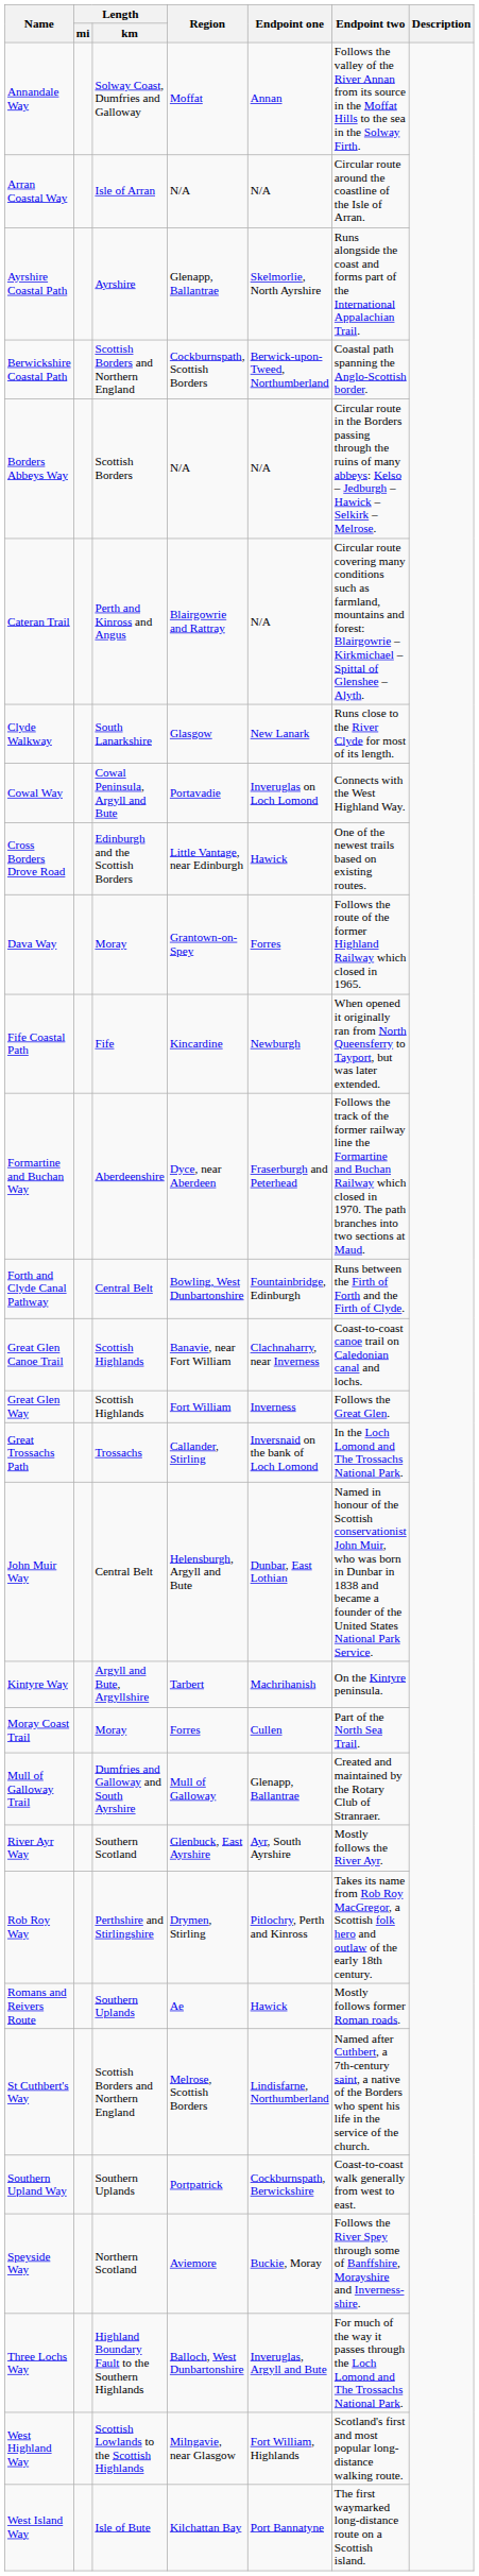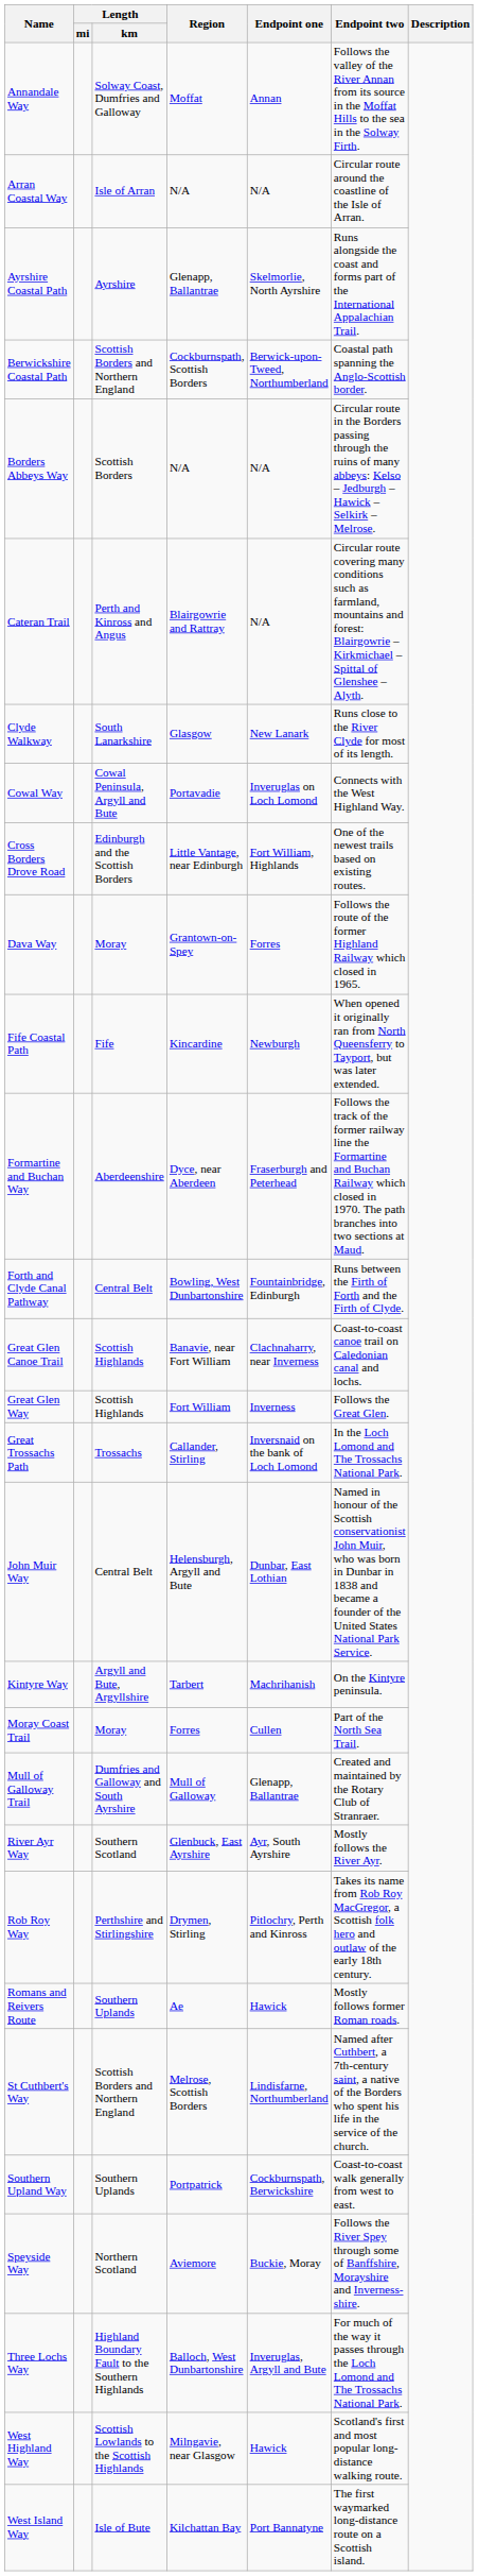 <table class="wikitable sortable">
 <tr>
 <th rowspan=2>Name</th>
 <th colspan=2>Length</th>
 <th rowspan=2>Region</th>
 <th rowspan=2>Endpoint one</th>
 <th rowspan=2>Endpoint two</th>
 <th rowspan=2>Description</th>
 </tr>
 <tr>
 <th>mi</th>
 <th>km</th>
 </tr>
 <tr>
 <td><a href='#'>Annandale Way</a></td>
 <td></td>
 <td><a href='#'>Solway Coast</a>, Dumfries and Galloway</td>
 <td><a href='#'>Moffat</a></td>
 <td><a href='#'>Annan</a></td>
 <td>Follows the valley of the <a href='#'>River Annan</a> from its source in the <a href='#'>Moffat Hills</a> to the sea in the <a href='#'>Solway Firth</a>.</td>
 </tr>
 <tr>
 <td><a href='#'>Arran Coastal Way</a></td>
 <td></td>
 <td><a href='#'>Isle of Arran</a></td>
 <td>N/A</td>
 <td>N/A</td>
 <td>Circular route around the coastline of the Isle of Arran.</td>
 </tr>
 <tr>
 <td><a href='#'>Ayrshire Coastal Path</a></td>
 <td></td>
 <td><a href='#'>Ayrshire</a></td>
 <td>Glenapp, <a href='#'>Ballantrae</a></td>
 <td><a href='#'>Skelmorlie</a>, North Ayrshire</td>
 <td>Runs alongside the coast and forms part of the <a href='#'>International Appalachian Trail</a>.</td>
 </tr>
 <tr>
 <td><a href='#'>Berwickshire Coastal Path</a></td>
 <td></td>
 <td><a href='#'>Scottish Borders</a> and Northern England</td>
 <td><a href='#'>Cockburnspath</a>, Scottish Borders</td>
 <td><a href='#'>Berwick-upon-Tweed</a>, <a href='#'>Northumberland</a></td>
 <td>Coastal path spanning the <a href='#'>Anglo-Scottish border</a>.</td>
 </tr>
 <tr>
 <td><a href='#'>Borders Abbeys Way</a></td>
 <td></td>
 <td>Scottish Borders</td>
 <td>N/A</td>
 <td>N/A</td>
 <td>Circular route in the Borders passing through the ruins of many <a href='#'>abbeys</a>: <a href='#'>Kelso</a> – <a href='#'>Jedburgh</a> – <a href='#'>Hawick</a> – <a href='#'>Selkirk</a> – <a href='#'>Melrose</a>.</td>
 </tr>
 <tr>
 <td><a href='#'>Cateran Trail</a></td>
 <td></td>
 <td><a href='#'>Perth and Kinross</a> and <a href='#'>Angus</a></td>
 <td><a href='#'>Blairgowrie and Rattray</a></td>
 <td>N/A</td>
 <td>Circular route covering many conditions such as farmland, mountains and forest: <a href='#'>Blairgowrie</a> – <a href='#'>Kirkmichael</a> – <a href='#'>Spittal of Glenshee</a> – <a href='#'>Alyth</a>.</td>
 </tr>
 <tr>
 <td><a href='#'>Clyde Walkway</a></td>
 <td></td>
 <td><a href='#'>South Lanarkshire</a></td>
 <td><a href='#'>Glasgow</a></td>
 <td><a href='#'>New Lanark</a></td>
 <td>Runs close to the <a href='#'>River Clyde</a> for most of its length.</td>
 </tr>
 <tr>
 <td><a href='#'>Cowal Way</a></td>
 <td></td>
 <td><a href='#'>Cowal Peninsula</a>, <a href='#'>Argyll and Bute</a></td>
 <td><a href='#'>Portavadie</a></td>
 <td><a href='#'>Inveruglas</a> on <a href='#'>Loch Lomond</a></td>
 <td>Connects with the West Highland Way.</td>
 </tr>
 <tr>
 <td><a href='#'>Cross Borders Drove Road</a></td>
 <td></td>
 <td><a href='#'>Edinburgh</a> and the Scottish Borders</td>
 <td><a href='#'>Little Vantage</a>, near Edinburgh</td>
-<td><a href='#'>Hawick</a></td>
+<td><a href='#'>Fort William</a>, Highlands</td>
 <td>One of the newest trails based on existing routes.</td>
 </tr>
 <tr>
 <td><a href='#'>Dava Way</a></td>
 <td></td>
 <td><a href='#'>Moray</a></td>
 <td><a href='#'>Grantown-on-Spey</a></td>
 <td><a href='#'>Forres</a></td>
 <td>Follows the route of the former <a href='#'>Highland Railway</a> which closed in 1965.</td>
 </tr>
 <tr>
 <td><a href='#'>Fife Coastal Path</a></td>
 <td></td>
 <td><a href='#'>Fife</a></td>
 <td><a href='#'>Kincardine</a></td>
 <td><a href='#'>Newburgh</a></td>
 <td>When opened it originally ran from <a href='#'>North Queensferry</a> to <a href='#'>Tayport</a>, but was later extended.</td>
 </tr>
 <tr>
 <td><a href='#'>Formartine and Buchan Way</a></td>
 <td></td>
 <td><a href='#'>Aberdeenshire</a></td>
 <td><a href='#'>Dyce</a>, near <a href='#'>Aberdeen</a></td>
 <td><a href='#'>Fraserburgh</a> and <a href='#'>Peterhead</a></td>
 <td>Follows the track of the former railway line the <a href='#'>Formartine and Buchan Railway</a> which closed in 1970. The path branches into two sections at <a href='#'>Maud</a>.</td>
 </tr>
 <tr>
 <td><a href='#'>Forth and Clyde Canal Pathway</a></td>
 <td></td>
 <td><a href='#'>Central Belt</a></td>
 <td><a href='#'>Bowling, West Dunbartonshire</a></td>
 <td><a href='#'>Fountainbridge</a>, Edinburgh</td>
 <td>Runs between the <a href='#'>Firth of Forth</a> and the <a href='#'>Firth of Clyde</a>.</td>
 </tr>
 <tr>
 <td><a href='#'>Great Glen Canoe Trail</a></td>
 <td></td>
 <td><a href='#'>Scottish Highlands</a></td>
 <td><a href='#'>Banavie</a>, near Fort William</td>
 <td><a href='#'>Clachnaharry</a>, near <a href='#'>Inverness</a></td>
 <td>Coast-to-coast <a href='#'>canoe</a> trail on <a href='#'>Caledonian canal</a> and lochs.</td>
 </tr>
 <tr>
 <td><a href='#'>Great Glen Way</a></td>
 <td></td>
 <td>Scottish Highlands</td>
 <td><a href='#'>Fort William</a></td>
 <td><a href='#'>Inverness</a></td>
 <td>Follows the <a href='#'>Great Glen</a>.</td>
 </tr>
 <tr>
 <td><a href='#'>Great Trossachs Path</a></td>
 <td></td>
 <td><a href='#'>Trossachs</a></td>
 <td><a href='#'>Callander</a>, <a href='#'>Stirling</a></td>
 <td><a href='#'>Inversnaid</a> on the bank of <a href='#'>Loch Lomond</a></td>
 <td>In the <a href='#'>Loch Lomond and The Trossachs National Park</a>.</td>
 </tr>
 <tr>
 <td><a href='#'>John Muir Way</a></td>
 <td></td>
 <td>Central Belt</td>
 <td><a href='#'>Helensburgh</a>, Argyll and Bute</td>
 <td><a href='#'>Dunbar</a>, <a href='#'>East Lothian</a></td>
 <td>Named in honour of the Scottish <a href='#'>conservationist</a> <a href='#'>John Muir</a>, who was born in Dunbar in 1838 and became a founder of the United States <a href='#'>National Park Service</a>.</td>
 </tr>
 <tr>
 <td><a href='#'>Kintyre Way</a></td>
 <td></td>
 <td><a href='#'>Argyll and Bute</a>, <a href='#'>Argyllshire</a></td>
 <td><a href='#'>Tarbert</a></td>
 <td><a href='#'>Machrihanish</a></td>
 <td>On the <a href='#'>Kintyre</a> peninsula.</td>
 </tr>
 <tr>
 <td><a href='#'>Moray Coast Trail</a></td>
 <td></td>
 <td><a href='#'>Moray</a></td>
 <td><a href='#'>Forres</a></td>
 <td><a href='#'>Cullen</a></td>
 <td>Part of the <a href='#'>North Sea Trail</a>.</td>
 </tr>
 <tr>
 <td><a href='#'>Mull of Galloway Trail</a></td>
 <td></td>
 <td><a href='#'>Dumfries and Galloway</a> and <a href='#'>South Ayrshire</a></td>
 <td><a href='#'>Mull of Galloway</a></td>
 <td>Glenapp, <a href='#'>Ballantrae</a></td>
 <td>Created and maintained by the Rotary Club of Stranraer.</td>
 </tr>
 <tr>
 <td><a href='#'>River Ayr Way</a></td>
 <td></td>
 <td>Southern Scotland</td>
 <td><a href='#'>Glenbuck</a>, <a href='#'>East Ayrshire</a></td>
 <td><a href='#'>Ayr</a>, South Ayrshire</td>
 <td>Mostly follows the <a href='#'>River Ayr</a>.</td>
 </tr>
 <tr>
 <td><a href='#'>Rob Roy Way</a></td>
 <td></td>
 <td><a href='#'>Perthshire</a> and <a href='#'>Stirlingshire</a></td>
 <td><a href='#'>Drymen</a>, Stirling</td>
 <td><a href='#'>Pitlochry</a>, Perth and Kinross</td>
 <td>Takes its name from <a href='#'>Rob Roy MacGregor</a>, a Scottish <a href='#'>folk hero</a> and <a href='#'>outlaw</a> of the early 18th century.</td>
 </tr>
 <tr>
 <td><a href='#'>Romans and Reivers Route</a></td>
 <td></td>
 <td><a href='#'>Southern Uplands</a></td>
 <td><a href='#'>Ae</a></td>
 <td><a href='#'>Hawick</a></td>
 <td>Mostly follows former <a href='#'>Roman roads</a>.</td>
 </tr>
 <tr>
 <td><a href='#'>St Cuthbert's Way</a></td>
 <td></td>
 <td>Scottish Borders and Northern England</td>
 <td><a href='#'>Melrose</a>, Scottish Borders</td>
 <td><a href='#'>Lindisfarne</a>, <a href='#'>Northumberland</a></td>
 <td>Named after <a href='#'>Cuthbert</a>, a 7th-century <a href='#'>saint</a>, a native of the Borders who spent his life in the service of the church.</td>
 </tr>
 <tr>
 <td><a href='#'>Southern Upland Way</a></td>
 <td></td>
 <td>Southern Uplands</td>
 <td><a href='#'>Portpatrick</a></td>
 <td><a href='#'>Cockburnspath</a>, <a href='#'>Berwickshire</a></td>
 <td>Coast-to-coast walk generally from west to east.</td>
 </tr>
 <tr>
 <td><a href='#'>Speyside Way</a></td>
 <td></td>
 <td>Northern Scotland</td>
 <td><a href='#'>Aviemore</a></td>
 <td><a href='#'>Buckie</a>, Moray</td>
 <td>Follows the <a href='#'>River Spey</a> through some of <a href='#'>Banffshire</a>, <a href='#'>Morayshire</a> and <a href='#'>Inverness-shire</a>.</td>
 </tr>
 <tr>
 <td><a href='#'>Three Lochs Way</a></td>
 <td></td>
 <td><a href='#'>Highland Boundary Fault</a> to the Southern Highlands</td>
 <td><a href='#'>Balloch</a>, <a href='#'>West Dunbartonshire</a></td>
 <td><a href='#'>Inveruglas</a>, <a href='#'>Argyll and Bute</a></td>
 <td>For much of the way it passes through the <a href='#'>Loch Lomond and The Trossachs National Park</a>.</td>
 </tr>
 <tr>
 <td><a href='#'>West Highland Way</a></td>
 <td></td>
 <td><a href='#'>Scottish Lowlands</a> to the <a href='#'>Scottish Highlands</a></td>
 <td><a href='#'>Milngavie</a>, near Glasgow</td>
-<td><a href='#'>Fort William</a>, Highlands</td>
+<td><a href='#'>Hawick</a></td>
 <td>Scotland's first and most popular long-distance walking route.</td>
 </tr>
 <tr>
 <td><a href='#'>West Island Way</a></td>
 <td></td>
 <td><a href='#'>Isle of Bute</a></td>
 <td><a href='#'>Kilchattan Bay</a></td>
 <td><a href='#'>Port Bannatyne</a></td>
 <td>The first waymarked long-distance route on a Scottish island.</td>
 </tr>
 </table>
